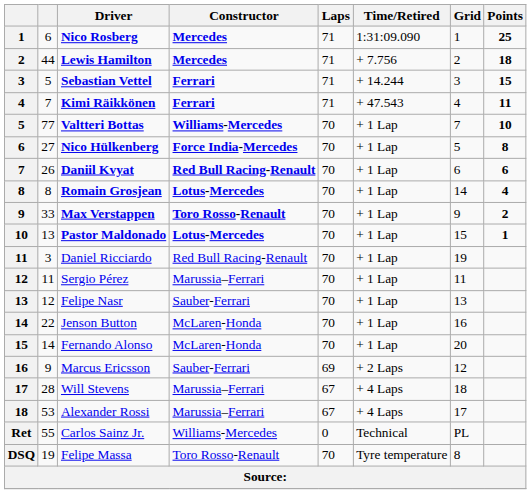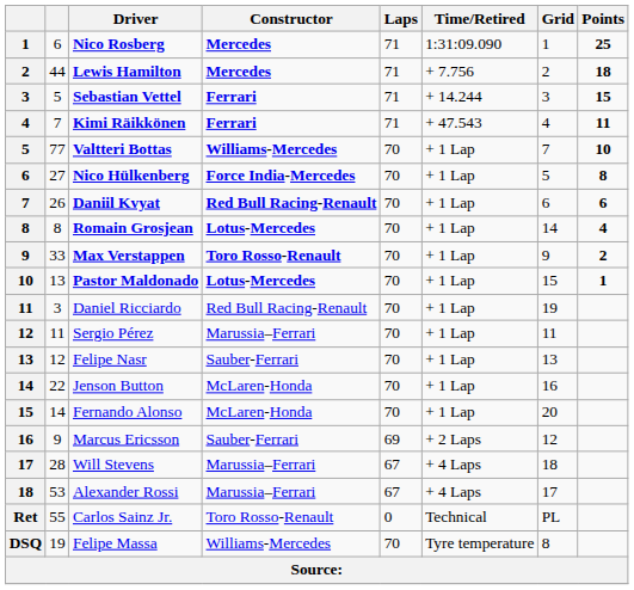 <table class="wikitable" style="font-size: 85%;">
 <tr>
 <th></th>
 <th></th>
 <th>Driver</th>
 <th>Constructor</th>
 <th>Laps</th>
 <th>Time/Retired</th>
 <th>Grid</th>
 <th>Points</th>
 </tr>
 <tr>
 <th>1</th>
 <td align="center">6</td>
 <td> <strong><a href='#'>Nico Rosberg</a></strong></td>
 <td><strong><a href='#'>Mercedes</a></strong></td>
 <td>71</td>
 <td>1:31:09.090</td>
 <td>1</td>
 <td align="center"><strong>25</strong></td>
 </tr>
 <tr>
 <th>2</th>
 <td align="center">44</td>
 <td> <strong><a href='#'>Lewis Hamilton</a></strong></td>
 <td><strong><a href='#'>Mercedes</a></strong></td>
 <td>71</td>
 <td>+ 7.756</td>
 <td>2</td>
 <td align="center"><strong>18</strong></td>
 </tr>
 <tr>
 <th>3</th>
 <td align="center">5</td>
 <td> <strong><a href='#'>Sebastian Vettel</a></strong></td>
 <td><strong><a href='#'>Ferrari</a></strong></td>
 <td>71</td>
 <td>+ 14.244</td>
 <td>3</td>
 <td align="center"><strong>15</strong></td>
 </tr>
 <tr>
 <th>4</th>
 <td align="center">7</td>
 <td> <strong><a href='#'>Kimi Räikkönen</a></strong></td>
 <td><strong><a href='#'>Ferrari</a></strong></td>
 <td>71</td>
 <td>+ 47.543</td>
 <td>4</td>
 <td align="center"><strong>11</strong></td>
 </tr>
 <tr>
 <th>5</th>
 <td align="center">77</td>
 <td> <strong><a href='#'>Valtteri Bottas</a></strong></td>
 <td><strong><a href='#'>Williams</a>-<a href='#'>Mercedes</a></strong></td>
 <td>70</td>
 <td>+ 1 Lap</td>
 <td>7</td>
 <td align="center"><strong>10</strong></td>
 </tr>
 <tr>
 <th>6</th>
 <td align="center">27</td>
 <td> <strong><a href='#'>Nico Hülkenberg</a></strong></td>
 <td><strong><a href='#'>Force India</a>-<a href='#'>Mercedes</a></strong></td>
 <td>70</td>
 <td>+ 1 Lap</td>
 <td>5</td>
 <td align="center"><strong>8</strong></td>
 </tr>
 <tr>
 <th>7</th>
 <td align="center">26</td>
 <td> <strong><a href='#'>Daniil Kvyat</a></strong></td>
 <td><strong><a href='#'>Red Bull Racing</a>-<a href='#'>Renault</a></strong></td>
 <td>70</td>
 <td>+ 1 Lap</td>
 <td>6</td>
 <td align="center"><strong>6</strong></td>
 </tr>
 <tr>
 <th>8</th>
 <td align="center">8</td>
 <td> <strong><a href='#'>Romain Grosjean</a></strong></td>
 <td><strong><a href='#'>Lotus</a>-<a href='#'>Mercedes</a></strong></td>
 <td>70</td>
 <td>+ 1 Lap</td>
 <td>14</td>
 <td align="center"><strong>4</strong></td>
 </tr>
 <tr>
 <th>9</th>
 <td align="center">33</td>
 <td> <strong><a href='#'>Max Verstappen</a></strong></td>
 <td><strong><a href='#'>Toro Rosso</a>-<a href='#'>Renault</a></strong></td>
 <td>70</td>
 <td>+ 1 Lap</td>
 <td>9</td>
 <td align="center"><strong>2</strong></td>
 </tr>
 <tr>
 <th>10</th>
 <td align="center">13</td>
 <td> <strong><a href='#'>Pastor Maldonado</a></strong></td>
 <td><strong><a href='#'>Lotus</a>-<a href='#'>Mercedes</a></strong></td>
 <td>70</td>
 <td>+ 1 Lap</td>
 <td>15</td>
 <td align="center"><strong>1</strong></td>
 </tr>
 <tr>
 <th>11</th>
 <td align="center">3</td>
 <td> <a href='#'>Daniel Ricciardo</a></td>
 <td><a href='#'>Red Bull Racing</a>-<a href='#'>Renault</a></td>
 <td>70</td>
 <td>+ 1 Lap</td>
 <td>19</td>
 <td></td>
 </tr>
 <tr>
 <th>12</th>
 <td align="center">11</td>
 <td> <a href='#'>Sergio Pérez</a></td>
 <td><a href='#'>Marussia</a>–<a href='#'>Ferrari</a></td>
 <td>70</td>
 <td>+ 1 Lap</td>
 <td>11</td>
 <td></td>
 </tr>
 <tr>
 <th>13</th>
 <td align="center">12</td>
 <td> <a href='#'>Felipe Nasr</a></td>
 <td><a href='#'>Sauber</a>-<a href='#'>Ferrari</a></td>
 <td>70</td>
 <td>+ 1 Lap</td>
 <td>13</td>
 <td></td>
 </tr>
 <tr>
 <th>14</th>
 <td align="center">22</td>
 <td> <a href='#'>Jenson Button</a></td>
 <td><a href='#'>McLaren</a>-<a href='#'>Honda</a></td>
 <td>70</td>
 <td>+ 1 Lap</td>
 <td>16</td>
 <td></td>
 </tr>
 <tr>
 <th>15</th>
 <td align="center">14</td>
 <td> <a href='#'>Fernando Alonso</a></td>
 <td><a href='#'>McLaren</a>-<a href='#'>Honda</a></td>
 <td>70</td>
 <td>+ 1 Lap</td>
 <td>20</td>
 <td></td>
 </tr>
 <tr>
 <th>16</th>
 <td align="center">9</td>
 <td> <a href='#'>Marcus Ericsson</a></td>
 <td><a href='#'>Sauber</a>-<a href='#'>Ferrari</a></td>
 <td>69</td>
 <td>+ 2 Laps</td>
 <td>12</td>
 <td></td>
 </tr>
 <tr>
 <th>17</th>
 <td align="center">28</td>
 <td> <a href='#'>Will Stevens</a></td>
 <td><a href='#'>Marussia</a>–<a href='#'>Ferrari</a></td>
 <td>67</td>
 <td>+ 4 Laps</td>
 <td>18</td>
 <td></td>
 </tr>
 <tr>
 <th>18</th>
 <td align="center">53</td>
 <td> <a href='#'>Alexander Rossi</a></td>
 <td><a href='#'>Marussia</a>–<a href='#'>Ferrari</a></td>
 <td>67</td>
 <td>+ 4 Laps</td>
 <td>17</td>
 <td></td>
 </tr>
 <tr>
 <th>Ret</th>
 <td align="center">55</td>
 <td> <a href='#'>Carlos Sainz Jr.</a></td>
-<td><a href='#'>Williams</a>-<a href='#'>Mercedes</a></td>
+<td><a href='#'>Toro Rosso</a>-<a href='#'>Renault</a></td>
 <td>0</td>
 <td>Technical</td>
 <td>PL</td>
 <td></td>
 </tr>
 <tr>
 <th>DSQ</th>
 <td align="center">19</td>
 <td> <a href='#'>Felipe Massa</a></td>
-<td><a href='#'>Toro Rosso</a>-<a href='#'>Renault</a></td>
+<td><a href='#'>Williams</a>-<a href='#'>Mercedes</a></td>
 <td>70</td>
 <td>Tyre temperature</td>
 <td>8</td>
 <td></td>
 </tr>
 <tr>
 <th colspan="8">Source:</th>
 </tr>
 <tr>
 </tr>
 </table>
